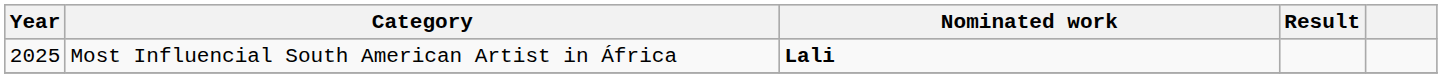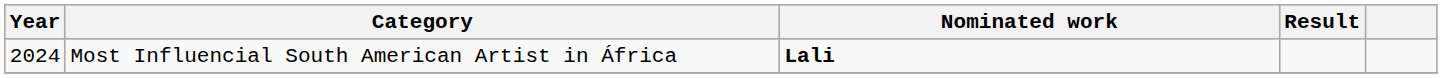 <table class="wikitable plainrowheaders" style="width:70%;">
 <tr>
 <th scope="col" style="width:4%;">Year</th>
 <th scope="col" style="width:50%;">Category</th>
 <th scope="col" style="width:35%;">Nominated work</th>
 <th scope="col" style="width:6%;">Result</th>
 <th scope="col" style="width:6%;"></th>
 </tr>
 <tr>
-<td align=center>2025</td>
+<td align=center>2024</td>
 <td>Most Influencial South American Artist in África</td>
 <td><strong>Lali</strong></td>
 <td></td>
 <td align=center></td>
 </tr>
 <tr>
 </tr>
 </table>
